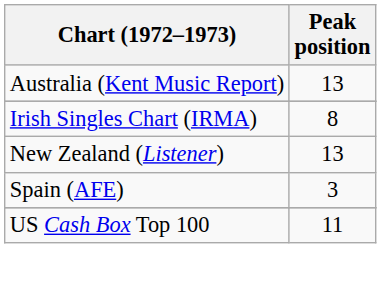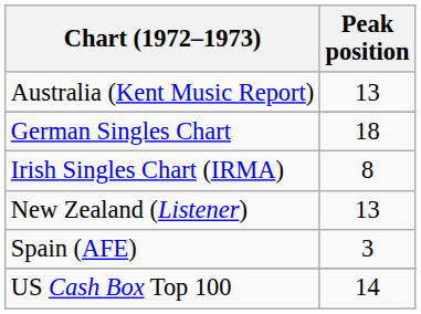 <table class="wikitable sortable">
 <tr>
 <th align="left">Chart (1972–1973)</th>
 <th style="text-align:center;">Peak<br>position</th>
 </tr>
 <tr>
 <td align="left">Australia (<a href='#'>Kent Music Report</a>)</td>
 <td style="text-align:center;">13</td>
 </tr>
 <tr>
+</tr>
+<tr>
+<td align="left"><a href='#'>German Singles Chart</a></td>
+<td style="text-align:center;">18</td>
 </tr>
 <tr>
 <td align="left"><a href='#'>Irish Singles Chart</a> (<a href='#'>IRMA</a>)</td>
 <td style="text-align:center;">8</td>
 </tr>
 <tr>
 <td align="left">New Zealand (<a href='#'><em>Listener</em></a>)</td>
 <td style="text-align:center;">13</td>
 </tr>
 <tr>
 <td>Spain (<a href='#'>AFE</a>)</td>
 <td align="center">3</td>
 </tr>
 <tr>
 </tr>
 <tr>
 </tr>
 <tr>
 </tr>
 <tr>
 <td>US <a href='#'><em>Cash Box</em></a> Top 100</td>
-<td align="center">11</td>
+<td align="center">14</td>
 </tr>
 </table>
